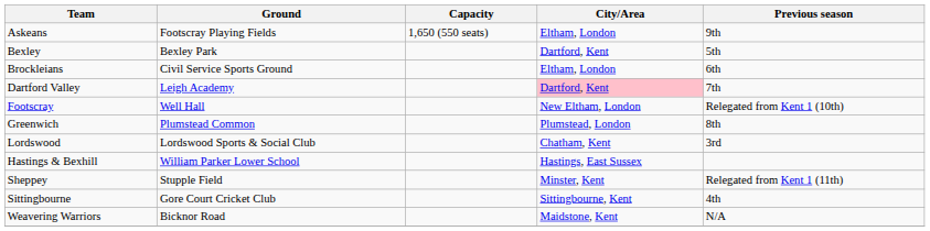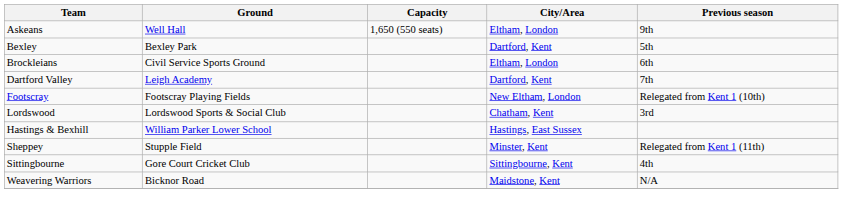 <table class="wikitable sortable" width=100%>
 <tr>
 <th>Team</th>
 <th>Ground</th>
 <th>Capacity</th>
 <th>City/Area</th>
 <th>Previous season</th>
 </tr>
 <tr>
 <td>Askeans</td>
-<td>Footscray Playing Fields</td>
+<td><a href='#'>Well Hall</a></td>
 <td>1,650 (550 seats)</td>
 <td><a href='#'>Eltham</a>, <a href='#'>London</a></td>
 <td>9th</td>
 </tr>
 <tr>
 <td>Bexley</td>
 <td>Bexley Park</td>
 <td></td>
 <td><a href='#'>Dartford</a>, <a href='#'>Kent</a></td>
 <td>5th</td>
 </tr>
 <tr>
 <td>Brockleians</td>
 <td>Civil Service Sports Ground</td>
 <td></td>
 <td><a href='#'>Eltham</a>, <a href='#'>London</a></td>
 <td>6th</td>
 </tr>
 <tr>
 <td>Dartford Valley</td>
 <td><a href='#'>Leigh Academy</a></td>
 <td></td>
-<td style="background: pink;"><a href='#'>Dartford</a>, <a href='#'>Kent</a></td>
+<td><a href='#'>Dartford</a>, <a href='#'>Kent</a></td>
 <td>7th</td>
 </tr>
 <tr>
 <td><a href='#'>Footscray</a></td>
-<td><a href='#'>Well Hall</a></td>
+<td>Footscray Playing Fields</td>
 <td></td>
 <td><a href='#'>New Eltham</a>, <a href='#'>London</a></td>
 <td>Relegated from <a href='#'>Kent 1</a> (10th)</td>
-</tr>
-<tr>
-<td>Greenwich</td>
-<td><a href='#'>Plumstead Common</a></td>
-<td></td>
-<td><a href='#'>Plumstead</a>, <a href='#'>London</a></td>
-<td>8th</td>
 </tr>
 <tr>
 <td>Lordswood</td>
 <td>Lordswood Sports & Social Club</td>
 <td></td>
 <td><a href='#'>Chatham</a>, <a href='#'>Kent</a></td>
 <td>3rd</td>
 </tr>
 <tr>
 <td>Hastings & Bexhill</td>
 <td><a href='#'>William Parker Lower School</a></td>
 <td></td>
 <td><a href='#'>Hastings</a>, <a href='#'>East Sussex</a></td>
 <td></td>
 </tr>
 <tr>
 <td>Sheppey</td>
 <td>Stupple Field</td>
 <td></td>
 <td><a href='#'>Minster</a>, <a href='#'>Kent</a></td>
 <td>Relegated from <a href='#'>Kent 1</a> (11th)</td>
 </tr>
 <tr>
 <td>Sittingbourne</td>
 <td>Gore Court Cricket Club</td>
 <td></td>
 <td><a href='#'>Sittingbourne</a>, <a href='#'>Kent</a></td>
 <td>4th</td>
 </tr>
 <tr>
 <td>Weavering Warriors</td>
 <td>Bicknor Road</td>
 <td></td>
 <td><a href='#'>Maidstone</a>, <a href='#'>Kent</a></td>
 <td>N/A</td>
 </tr>
 <tr>
 </tr>
 </table>
